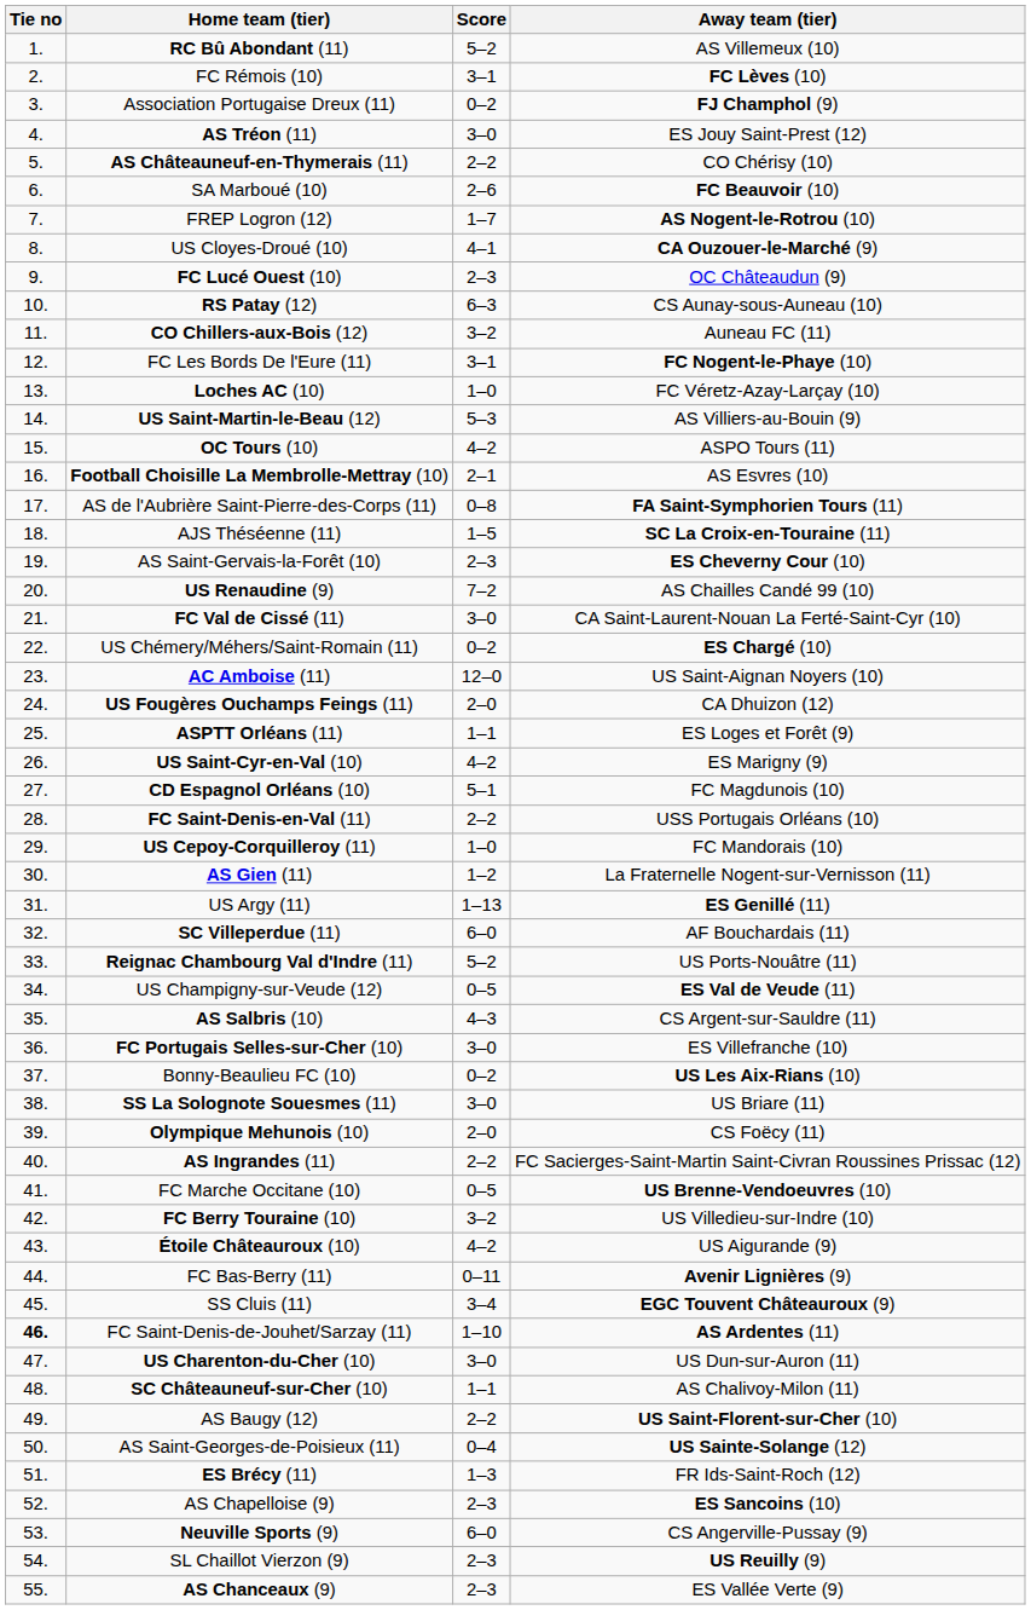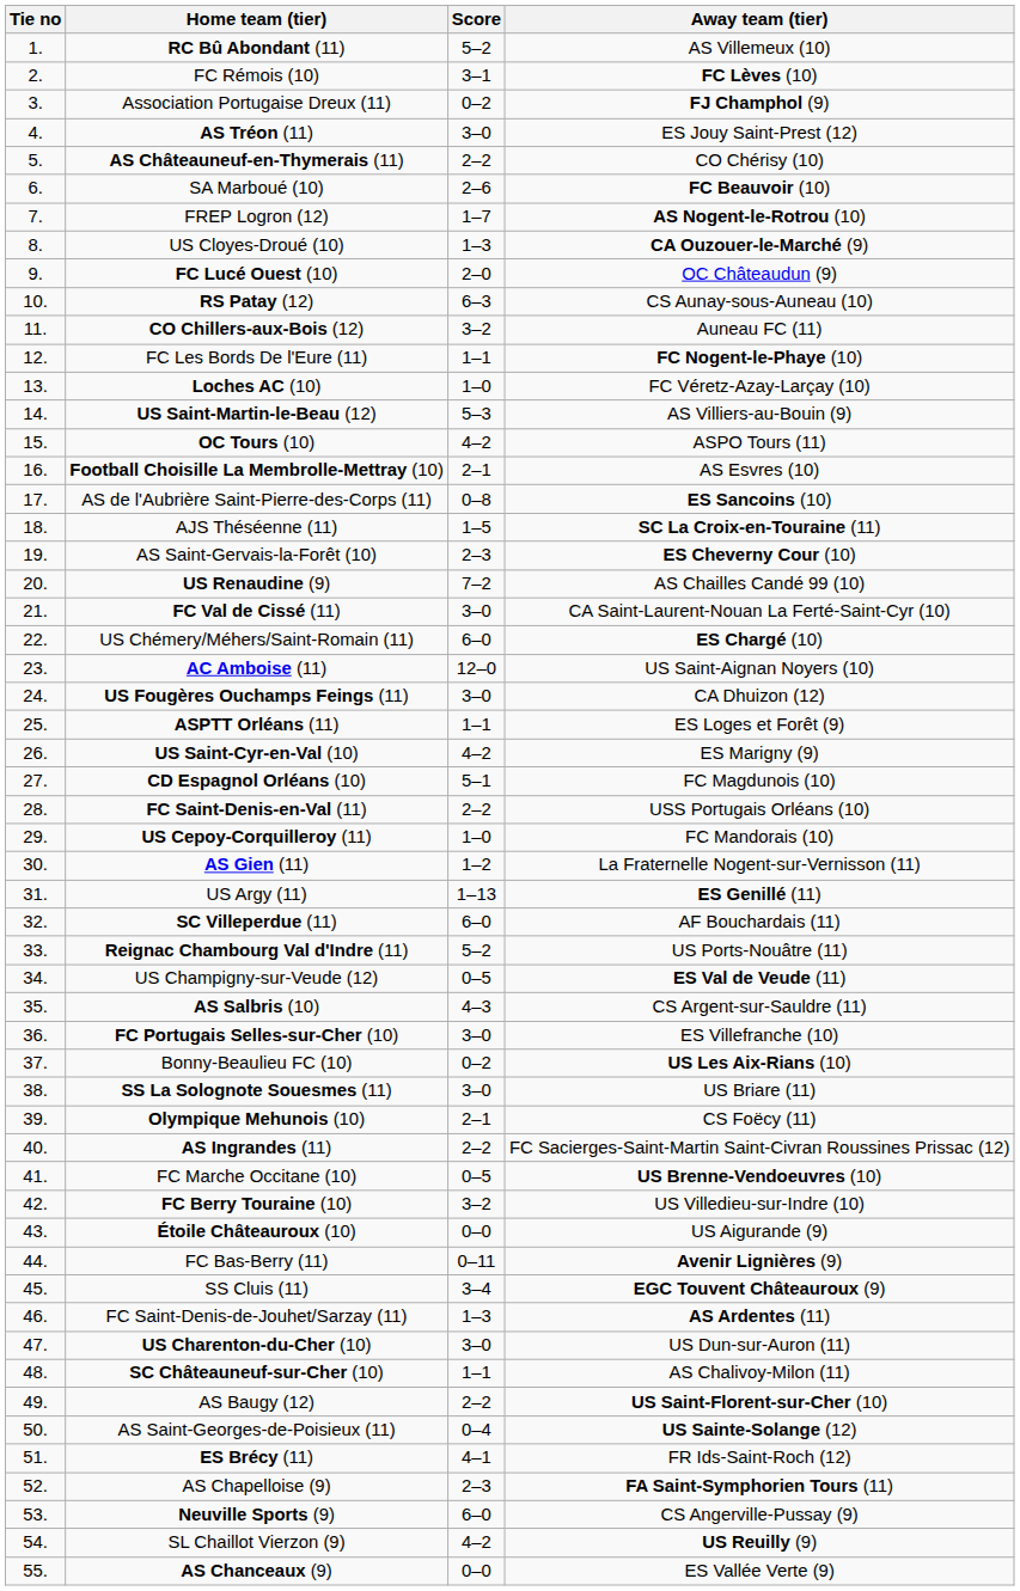 <table class="wikitable" style="text-align: center">
 <tr>
 <th>Tie no</th>
 <th>Home team (tier)</th>
 <th>Score</th>
 <th>Away team (tier)</th>
 </tr>
 <tr>
 <td>1.</td>
 <td><strong>RC Bû Abondant</strong> (11)</td>
 <td>5–2</td>
 <td>AS Villemeux (10)</td>
 </tr>
 <tr>
 <td>2.</td>
 <td>FC Rémois (10)</td>
 <td>3–1</td>
 <td><strong>FC Lèves</strong> (10)</td>
 </tr>
 <tr>
 <td>3.</td>
 <td>Association Portugaise Dreux (11)</td>
 <td>0–2</td>
 <td><strong>FJ Champhol</strong> (9)</td>
 </tr>
 <tr>
 <td>4.</td>
 <td><strong>AS Tréon</strong> (11)</td>
 <td>3–0</td>
 <td>ES Jouy Saint-Prest (12)</td>
 </tr>
 <tr>
 <td>5.</td>
 <td><strong>AS Châteauneuf-en-Thymerais</strong> (11)</td>
 <td>2–2 </td>
 <td>CO Chérisy (10)</td>
 </tr>
 <tr>
 <td>6.</td>
 <td>SA Marboué (10)</td>
 <td>2–6</td>
 <td><strong>FC Beauvoir</strong> (10)</td>
 </tr>
 <tr>
 <td>7.</td>
 <td>FREP Logron (12)</td>
 <td>1–7</td>
 <td><strong>AS Nogent-le-Rotrou</strong> (10)</td>
 </tr>
 <tr>
 <td>8.</td>
 <td>US Cloyes-Droué (10)</td>
-<td>4–1</td>
+<td>1–3</td>
 <td><strong>CA Ouzouer-le-Marché</strong> (9)</td>
 </tr>
 <tr>
 <td>9.</td>
 <td><strong>FC Lucé Ouest</strong> (10)</td>
-<td>2–3</td>
+<td>2–0</td>
 <td><a href='#'>OC Châteaudun</a> (9)</td>
 </tr>
 <tr>
 <td>10.</td>
 <td><strong>RS Patay</strong> (12)</td>
 <td>6–3</td>
 <td>CS Aunay-sous-Auneau (10)</td>
 </tr>
 <tr>
 <td>11.</td>
 <td><strong>CO Chillers-aux-Bois</strong> (12)</td>
 <td>3–2</td>
 <td>Auneau FC (11)</td>
 </tr>
 <tr>
 <td>12.</td>
 <td>FC Les Bords De l'Eure (11)</td>
-<td>3–1</td>
+<td>1–1 </td>
 <td><strong>FC Nogent-le-Phaye</strong> (10)</td>
 </tr>
 <tr>
 <td>13.</td>
 <td><strong>Loches AC</strong> (10)</td>
 <td>1–0</td>
 <td>FC Véretz-Azay-Larçay (10)</td>
 </tr>
 <tr>
 <td>14.</td>
 <td><strong>US Saint-Martin-le-Beau</strong> (12)</td>
 <td>5–3</td>
 <td>AS Villiers-au-Bouin (9)</td>
 </tr>
 <tr>
 <td>15.</td>
 <td><strong>OC Tours</strong> (10)</td>
 <td>4–2</td>
 <td>ASPO Tours (11)</td>
 </tr>
 <tr>
 <td>16.</td>
 <td><strong>Football Choisille La Membrolle-Mettray</strong> (10)</td>
 <td>2–1</td>
 <td>AS Esvres (10)</td>
 </tr>
 <tr>
 <td>17.</td>
 <td>AS de l'Aubrière Saint-Pierre-des-Corps (11)</td>
 <td>0–8</td>
-<td><strong>FA Saint-Symphorien Tours</strong> (11)</td>
+<td><strong>ES Sancoins</strong> (10)</td>
 </tr>
 <tr>
 <td>18.</td>
 <td>AJS Théséenne (11)</td>
 <td>1–5</td>
 <td><strong>SC La Croix-en-Touraine</strong> (11)</td>
 </tr>
 <tr>
 <td>19.</td>
 <td>AS Saint-Gervais-la-Forêt (10)</td>
 <td>2–3</td>
 <td><strong>ES Cheverny Cour</strong> (10)</td>
 </tr>
 <tr>
 <td>20.</td>
 <td><strong>US Renaudine</strong> (9)</td>
 <td>7–2</td>
 <td>AS Chailles Candé 99 (10)</td>
 </tr>
 <tr>
 <td>21.</td>
 <td><strong>FC Val de Cissé</strong> (11)</td>
 <td>3–0</td>
 <td>CA Saint-Laurent-Nouan La Ferté-Saint-Cyr (10)</td>
 </tr>
 <tr>
 <td>22.</td>
 <td>US Chémery/Méhers/Saint-Romain (11)</td>
-<td>0–2</td>
+<td>6–0</td>
 <td><strong>ES Chargé</strong> (10)</td>
 </tr>
 <tr>
 <td>23.</td>
 <td><strong><a href='#'>AC Amboise</a></strong> (11)</td>
 <td>12–0</td>
 <td>US Saint-Aignan Noyers (10)</td>
 </tr>
 <tr>
 <td>24.</td>
 <td><strong>US Fougères Ouchamps Feings</strong> (11)</td>
-<td>2–0</td>
+<td>3–0</td>
 <td>CA Dhuizon (12)</td>
 </tr>
 <tr>
 <td>25.</td>
 <td><strong>ASPTT Orléans</strong> (11)</td>
 <td>1–1 </td>
 <td>ES Loges et Forêt (9)</td>
 </tr>
 <tr>
 <td>26.</td>
 <td><strong>US Saint-Cyr-en-Val</strong> (10)</td>
 <td>4–2</td>
 <td>ES Marigny (9)</td>
 </tr>
 <tr>
 <td>27.</td>
 <td><strong>CD Espagnol Orléans</strong> (10)</td>
 <td>5–1</td>
 <td>FC Magdunois (10)</td>
 </tr>
 <tr>
 <td>28.</td>
 <td><strong>FC Saint-Denis-en-Val</strong> (11)</td>
 <td>2–2 </td>
 <td>USS Portugais Orléans (10)</td>
 </tr>
 <tr>
 <td>29.</td>
 <td><strong>US Cepoy-Corquilleroy</strong> (11)</td>
 <td>1–0</td>
 <td>FC Mandorais (10)</td>
 </tr>
 <tr>
 <td>30.</td>
 <td><strong><a href='#'>AS Gien</a></strong> (11)</td>
 <td>1–2</td>
 <td>La Fraternelle Nogent-sur-Vernisson (11)</td>
 </tr>
 <tr>
 <td>31.</td>
 <td>US Argy (11)</td>
 <td>1–13</td>
 <td><strong>ES Genillé</strong> (11)</td>
 </tr>
 <tr>
 <td>32.</td>
 <td><strong>SC Villeperdue</strong> (11)</td>
 <td>6–0</td>
 <td>AF Bouchardais (11)</td>
 </tr>
 <tr>
 <td>33.</td>
 <td><strong>Reignac Chambourg Val d'Indre</strong> (11)</td>
 <td>5–2</td>
 <td>US Ports-Nouâtre (11)</td>
 </tr>
 <tr>
 <td>34.</td>
 <td>US Champigny-sur-Veude (12)</td>
 <td>0–5</td>
 <td><strong>ES Val de Veude</strong> (11)</td>
 </tr>
 <tr>
 <td>35.</td>
 <td><strong>AS Salbris</strong> (10)</td>
 <td>4–3</td>
 <td>CS Argent-sur-Sauldre (11)</td>
 </tr>
 <tr>
 <td>36.</td>
 <td><strong>FC Portugais Selles-sur-Cher</strong> (10)</td>
 <td>3–0</td>
 <td>ES Villefranche (10)</td>
 </tr>
 <tr>
 <td>37.</td>
 <td>Bonny-Beaulieu FC (10)</td>
 <td>0–2</td>
 <td><strong>US Les Aix-Rians</strong> (10)</td>
 </tr>
 <tr>
 <td>38.</td>
 <td><strong>SS La Solognote Souesmes</strong> (11)</td>
 <td>3–0</td>
 <td>US Briare (11)</td>
 </tr>
 <tr>
 <td>39.</td>
 <td><strong>Olympique Mehunois</strong> (10)</td>
-<td>2–0</td>
+<td>2–1</td>
 <td>CS Foëcy (11)</td>
 </tr>
 <tr>
 <td>40.</td>
 <td><strong>AS Ingrandes</strong> (11)</td>
 <td>2–2 </td>
 <td>FC Sacierges-Saint-Martin Saint-Civran Roussines Prissac (12)</td>
 </tr>
 <tr>
 <td>41.</td>
 <td>FC Marche Occitane (10)</td>
 <td>0–5</td>
 <td><strong>US Brenne-Vendoeuvres</strong> (10)</td>
 </tr>
 <tr>
 <td>42.</td>
 <td><strong>FC Berry Touraine</strong> (10)</td>
 <td>3–2</td>
 <td>US Villedieu-sur-Indre (10)</td>
 </tr>
 <tr>
 <td>43.</td>
 <td><strong>Étoile Châteauroux</strong> (10)</td>
-<td>4–2</td>
+<td>0–0 </td>
 <td>US Aigurande (9)</td>
 </tr>
 <tr>
 <td>44.</td>
 <td>FC Bas-Berry (11)</td>
 <td>0–11</td>
 <td><strong>Avenir Lignières</strong> (9)</td>
 </tr>
 <tr>
 <td>45.</td>
 <td>SS Cluis (11)</td>
 <td>3–4</td>
 <td><strong>EGC Touvent Châteauroux</strong> (9)</td>
 </tr>
 <tr>
-<td><strong>46.</strong></td>
+<td>46.</td>
 <td>FC Saint-Denis-de-Jouhet/Sarzay (11)</td>
-<td>1–10</td>
+<td>1–3</td>
 <td><strong>AS Ardentes</strong> (11)</td>
 </tr>
 <tr>
 <td>47.</td>
 <td><strong>US Charenton-du-Cher</strong> (10)</td>
 <td>3–0</td>
 <td>US Dun-sur-Auron (11)</td>
 </tr>
 <tr>
 <td>48.</td>
 <td><strong>SC Châteauneuf-sur-Cher</strong> (10)</td>
 <td>1–1 </td>
 <td>AS Chalivoy-Milon (11)</td>
 </tr>
 <tr>
 <td>49.</td>
 <td>AS Baugy (12)</td>
 <td>2–2 </td>
 <td><strong>US Saint-Florent-sur-Cher</strong> (10)</td>
 </tr>
 <tr>
 <td>50.</td>
 <td>AS Saint-Georges-de-Poisieux (11)</td>
 <td>0–4</td>
 <td><strong>US Sainte-Solange</strong> (12)</td>
 </tr>
 <tr>
 <td>51.</td>
 <td><strong>ES Brécy</strong> (11)</td>
-<td>1–3</td>
+<td>4–1</td>
 <td>FR Ids-Saint-Roch (12)</td>
 </tr>
 <tr>
 <td>52.</td>
 <td>AS Chapelloise (9)</td>
 <td>2–3</td>
-<td><strong>ES Sancoins</strong> (10)</td>
+<td><strong>FA Saint-Symphorien Tours</strong> (11)</td>
 </tr>
 <tr>
 <td>53.</td>
 <td><strong>Neuville Sports</strong> (9)</td>
 <td>6–0</td>
 <td>CS Angerville-Pussay (9)</td>
 </tr>
 <tr>
 <td>54.</td>
 <td>SL Chaillot Vierzon (9)</td>
-<td>2–3</td>
+<td>4–2</td>
 <td><strong>US Reuilly</strong> (9)</td>
 </tr>
 <tr>
 <td>55.</td>
 <td><strong>AS Chanceaux</strong> (9)</td>
-<td>2–3</td>
+<td>0–0 </td>
 <td>ES Vallée Verte (9)</td>
 </tr>
 </table>
